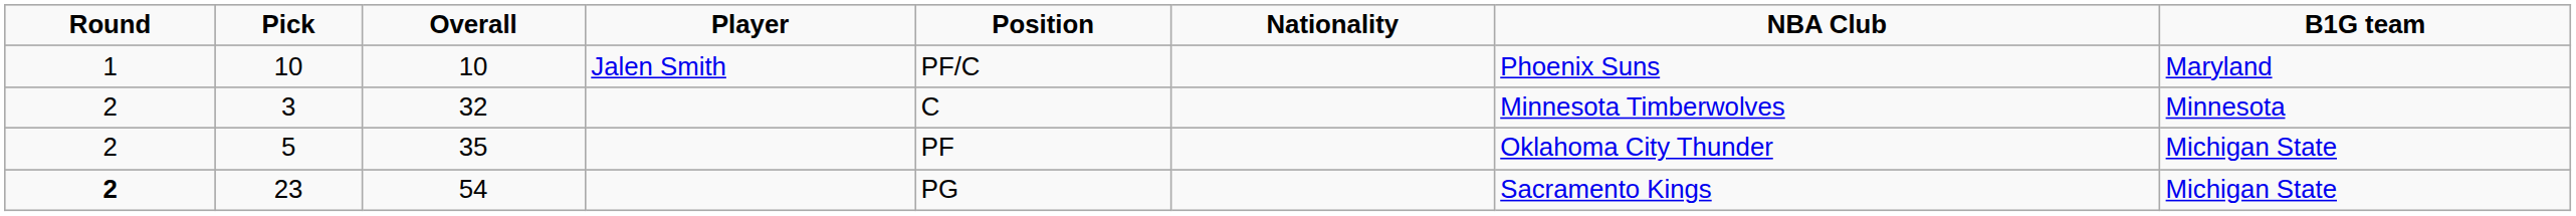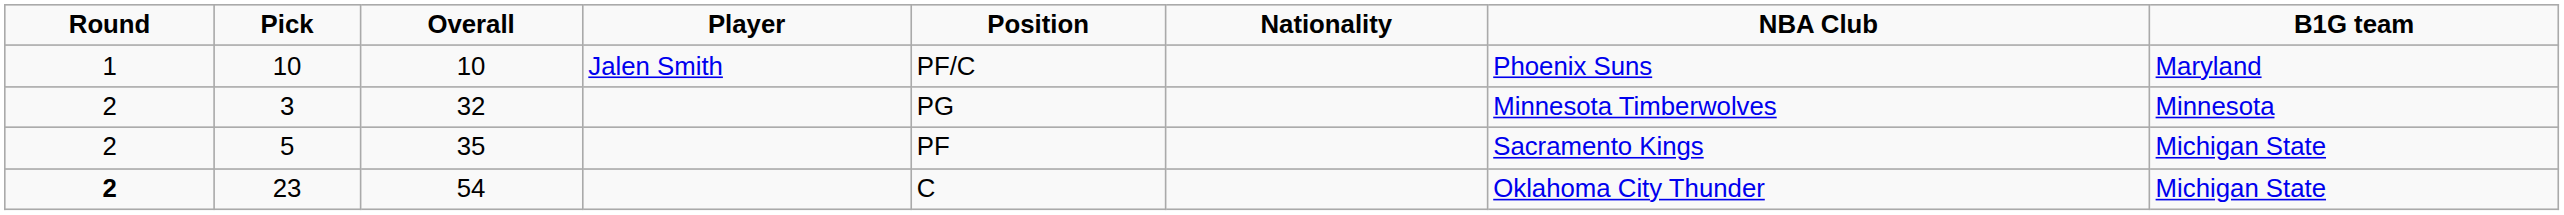 <table class="wikitable" width="80%">
 <tr align="center"  style=>
 <td><strong>Round</strong></td>
 <td><strong>Pick</strong></td>
 <td><strong>Overall</strong></td>
 <td><strong>Player</strong></td>
 <td><strong>Position</strong></td>
 <td><strong>Nationality</strong></td>
 <td><strong>NBA Club</strong></td>
 <td><strong>B1G team</strong></td>
 </tr>
 <tr>
 <td style="text-align:center;">1</td>
 <td style="text-align:center;">10</td>
 <td style="text-align:center;">10</td>
 <td><a href='#'>Jalen Smith</a></td>
 <td>PF/C</td>
 <td></td>
 <td><a href='#'>Phoenix Suns</a></td>
 <td><a href='#'>Maryland</a> </td>
 </tr>
 <tr>
 <td style="text-align:center;">2</td>
 <td style="text-align:center;">3</td>
 <td style="text-align:center;">32</td>
 <td></td>
-<td>C</td>
+<td>PG</td>
 <td></td>
 <td><a href='#'>Minnesota Timberwolves</a> </td>
 <td><a href='#'>Minnesota</a> </td>
 </tr>
 <tr>
 <td style="text-align:center;">2</td>
 <td style="text-align:center;">5</td>
 <td style="text-align:center;">35</td>
 <td></td>
 <td>PF</td>
 <td></td>
-<td><a href='#'>Oklahoma City Thunder</a> </td>
+<td><a href='#'>Sacramento Kings</a> </td>
 <td><a href='#'>Michigan State</a> </td>
 </tr>
 <tr>
 <td style="text-align:center;"><strong>2</strong></td>
 <td style="text-align:center;">23</td>
 <td style="text-align:center;">54</td>
 <td></td>
-<td>PG</td>
+<td>C</td>
 <td></td>
-<td><a href='#'>Sacramento Kings</a> </td>
+<td><a href='#'>Oklahoma City Thunder</a> </td>
 <td><a href='#'>Michigan State</a> </td>
 </tr>
 </table>
